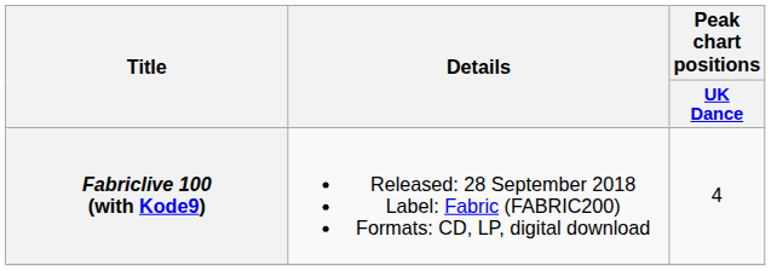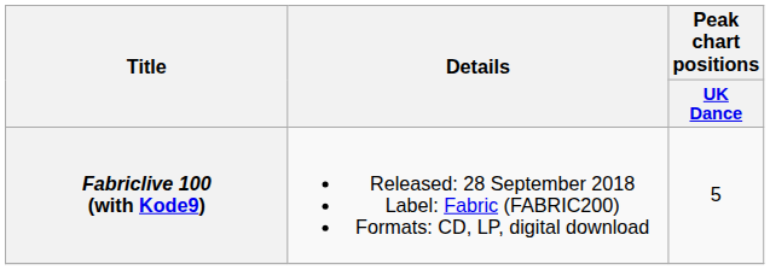 <table class="wikitable plainrowheaders" style="text-align:center;">
 <tr>
 <th scope="col" rowspan="2" style="width:14em;">Title</th>
 <th scope="col" rowspan="2" style="width:19em;">Details</th>
 <th scope="col">Peak chart positions</th>
 </tr>
 <tr>
 <th scope="col" style="width:2.8em;font-size:90%;"><a href='#'>UK<br>Dance</a><br></th>
 </tr>
 <tr>
 <th scope="row"><em>Fabriclive 100</em><br><span>(with <a href='#'>Kode9</a>)</span></th>
 <td><br><ul><li>Released: 28 September 2018</li><li>Label: <a href='#'>Fabric</a> <span>(FABRIC200)</span></li><li>Formats: CD, LP, digital download</li></ul></td>
-<td>4</td>
+<td>5</td>
 </tr>
 <tr>
 </tr>
 </table>
